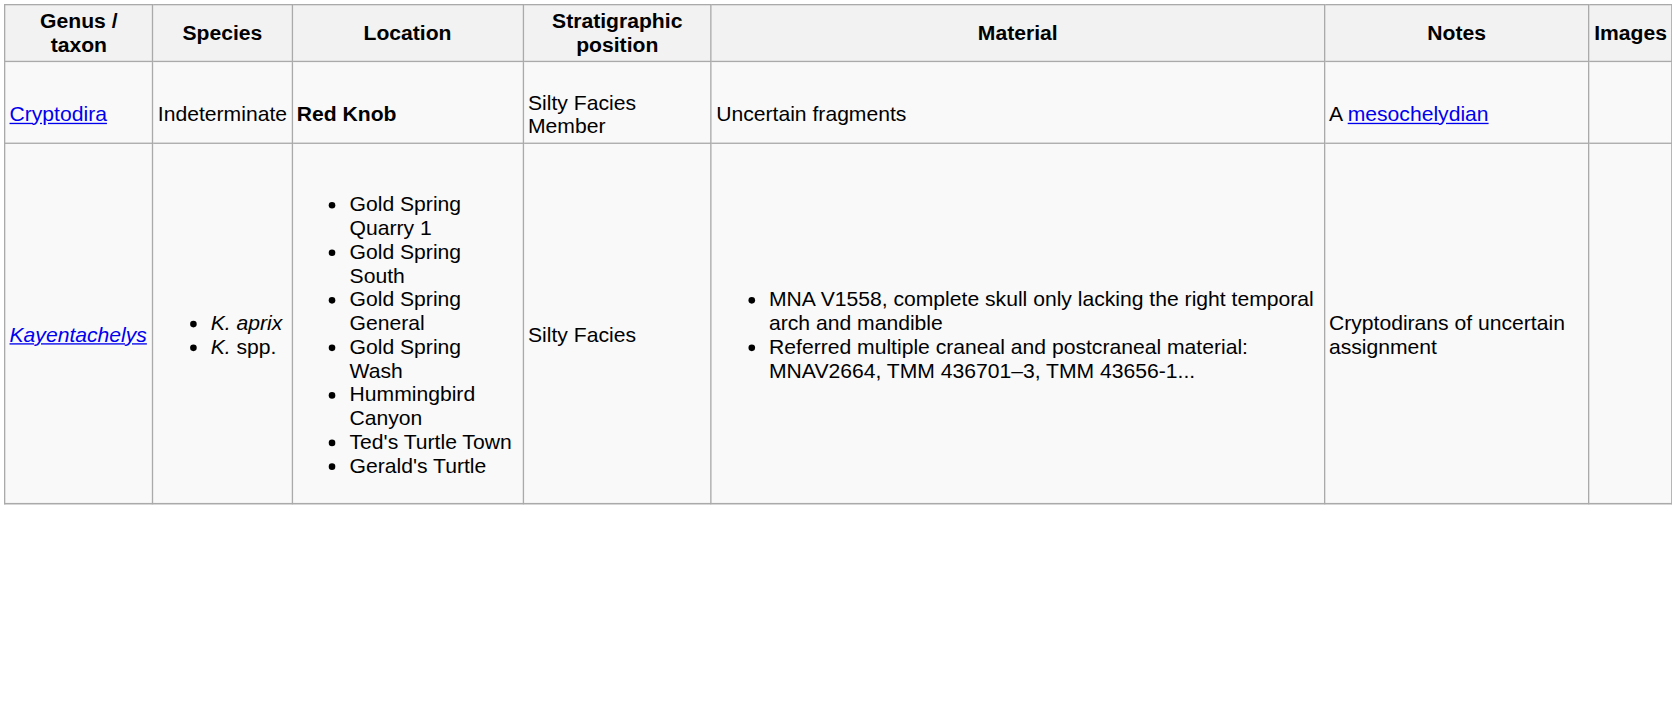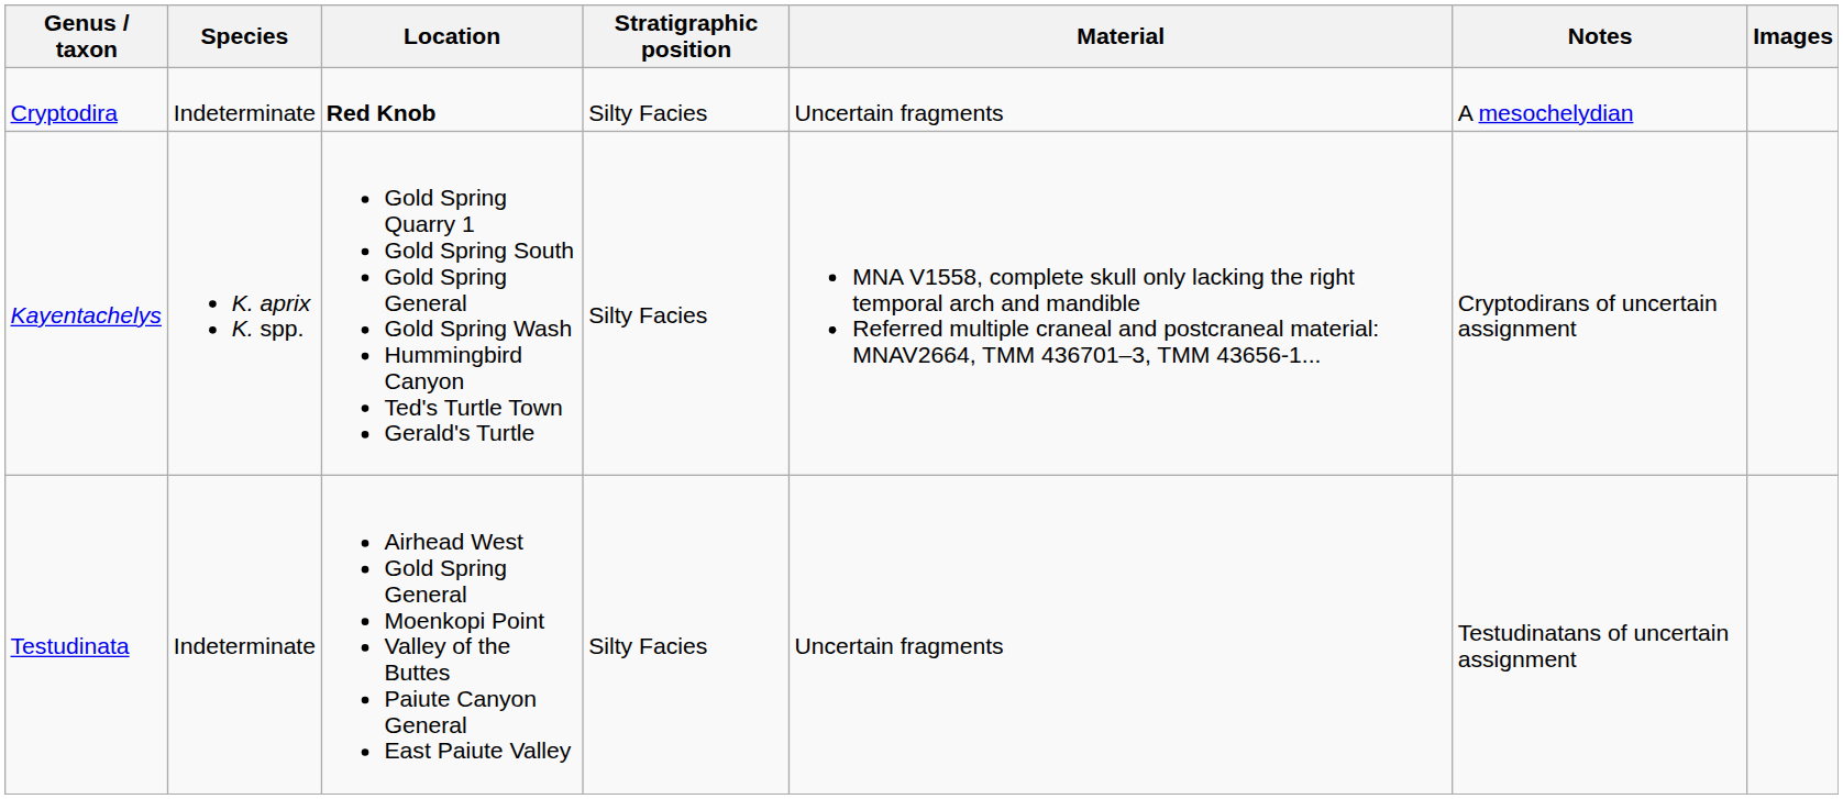 <table class="wikitable" align="center" width="100%">
 <tr>
 <th>Genus / taxon</th>
 <th>Species</th>
 <th>Location</th>
 <th>Stratigraphic position</th>
 <th>Material</th>
 <th>Notes</th>
 <th>Images</th>
 </tr>
 <tr>
 <td><br><a href='#'>Cryptodira</a></td>
 <td><br>Indeterminate</td>
 <td><strong><br>Red Knob</strong></td>
-<td><br>Silty Facies Member</td>
+<td><br>Silty Facies</td>
 <td><br>Uncertain fragments</td>
 <td><br>A <a href='#'>mesochelydian</a></td>
 <td></td>
 </tr>
 <tr>
 <td><br><em><a href='#'>Kayentachelys</a></em></td>
 <td><br><ul><li><em>K. aprix</em></li><li><em>K.</em> spp.</li></ul></td>
 <td><br><ul><li>Gold Spring Quarry 1</li><li>Gold Spring South</li><li>Gold Spring General</li><li>Gold Spring Wash</li><li>Hummingbird Canyon</li><li>Ted's Turtle Town</li><li>Gerald's Turtle</li></ul></td>
 <td><br>Silty Facies</td>
 <td><br><ul><li>MNA V1558, complete skull only lacking the right temporal arch and mandible</li><li>Referred multiple craneal and postcraneal material: MNAV2664, TMM 436701–3, TMM 43656-1...</li></ul></td>
 <td><br>Cryptodirans of uncertain assignment</td>
 <td><br></td>
 </tr>
 <tr>
+<td><br><a href='#'>Testudinata</a></td>
+<td><br>Indeterminate</td>
+<td><br><ul><li>Airhead West</li><li>Gold Spring General</li><li>Moenkopi Point</li><li>Valley of the Buttes</li><li>Paiute Canyon General</li><li>East Paiute Valley</li></ul></td>
+<td><br>Silty Facies</td>
+<td><br>Uncertain fragments</td>
+<td><br>Testudinatans of uncertain assignment</td>
+<td></td>
+</tr>
+<tr>
 </tr>
 </table>
